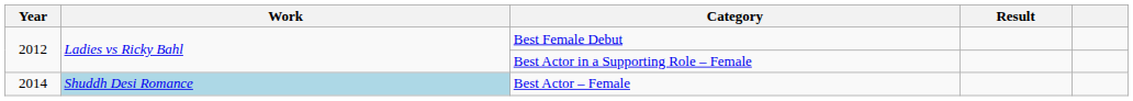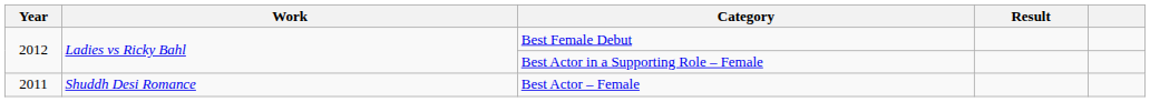 <table class="wikitable" style="width:100%;">
 <tr>
 <th width=5%>Year</th>
 <th style="width:40%;">Work</th>
 <th style="width:40%;">Category</th>
 <th style="width:10%;">Result</th>
 <th width=5%></th>
 </tr>
 <tr>
 <td rowspan="2" style="text-align:center;">2012</td>
 <td rowspan="2" style="text-align:left;"><em><a href='#'>Ladies vs Ricky Bahl</a></em></td>
 <td><a href='#'>Best Female Debut</a></td>
 <td></td>
 <td style="text-align:center;"></td>
 </tr>
 <tr>
 <td><a href='#'>Best Actor in a Supporting Role – Female</a></td>
 <td></td>
 <td style="text-align:center;"></td>
 </tr>
 <tr>
-<td style="text-align:center;">2014</td>
-<td style="background: lightblue; text-align:left;"><em><a href='#'>Shuddh Desi Romance</a></em></td>
+<td style="text-align:center;">2011</td>
+<td style="text-align:left;"><em><a href='#'>Shuddh Desi Romance</a></em></td>
 <td><a href='#'>Best Actor – Female</a></td>
 <td></td>
 <td style="text-align:center;"></td>
 </tr>
 </table>
